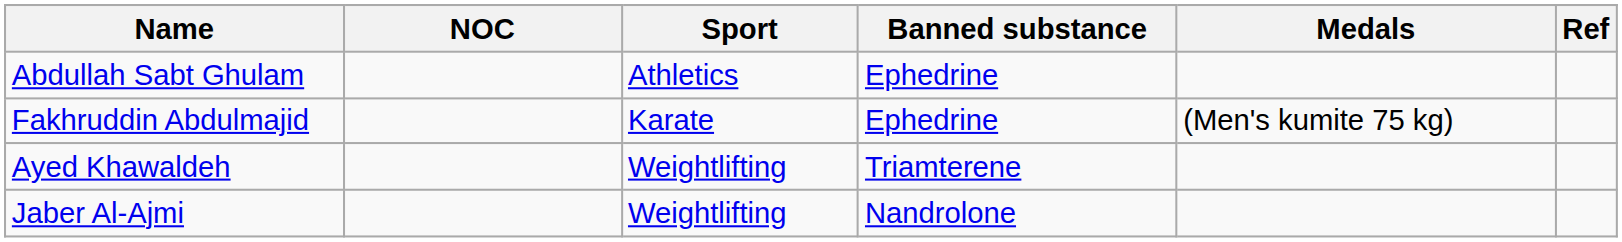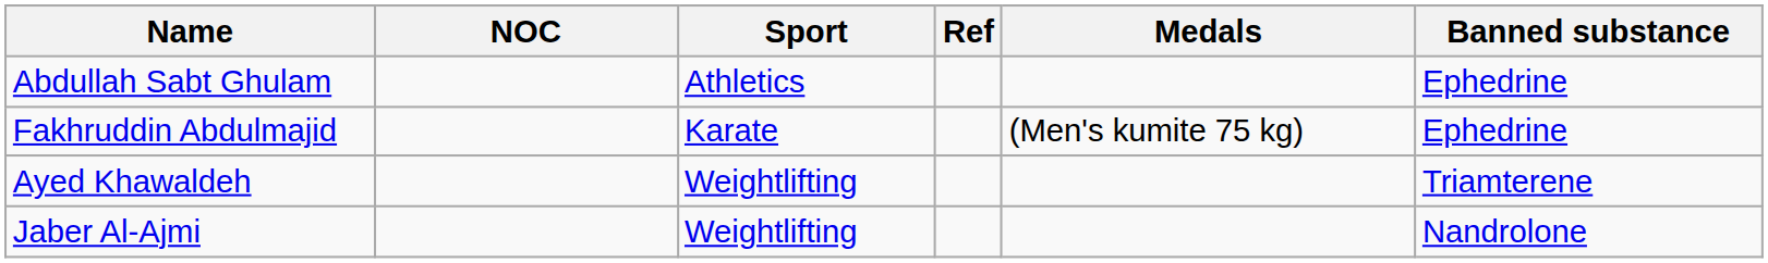 <table class="wikitable sortable" style="font-size:90%;">
 <tr>
 <th width="160">Name</th>
 <th width="130">NOC</th>
 <th width="110">Sport</th>
+<th width="20">Ref</th>
+<th width="180">Medals</th>
 <th width="150">Banned substance</th>
-<th width="180">Medals</th>
-<th width="20">Ref</th>
 </tr>
 <tr>
 <td><a href='#'>Abdullah Sabt Ghulam</a></td>
 <td></td>
 <td><a href='#'>Athletics</a></td>
-<td><a href='#'>Ephedrine</a></td>
 <td></td>
 <td></td>
+<td><a href='#'>Ephedrine</a></td>
 </tr>
 <tr>
 <td><a href='#'>Fakhruddin Abdulmajid</a></td>
 <td></td>
 <td><a href='#'>Karate</a></td>
+<td></td>
+<td> (Men's kumite 75 kg)</td>
 <td><a href='#'>Ephedrine</a></td>
-<td> (Men's kumite 75 kg)</td>
-<td></td>
 </tr>
 <tr>
 <td><a href='#'>Ayed Khawaldeh</a></td>
 <td></td>
 <td><a href='#'>Weightlifting</a></td>
-<td><a href='#'>Triamterene</a></td>
 <td></td>
 <td></td>
+<td><a href='#'>Triamterene</a></td>
 </tr>
 <tr>
 <td><a href='#'>Jaber Al-Ajmi</a></td>
 <td></td>
 <td><a href='#'>Weightlifting</a></td>
-<td><a href='#'>Nandrolone</a></td>
 <td></td>
 <td></td>
+<td><a href='#'>Nandrolone</a></td>
 </tr>
 </table>
